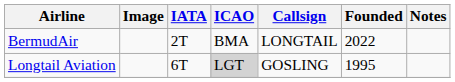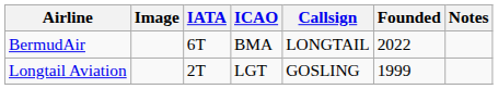 <table class="wikitable sortable">
 <tr valign="middle">
 <th>Airline</th>
 <th>Image</th>
 <th><a href='#'>IATA</a></th>
 <th><a href='#'>ICAO</a></th>
 <th><a href='#'>Callsign</a></th>
 <th>Founded</th>
 <th>Notes</th>
 </tr>
 <tr>
 <td><a href='#'>BermudAir</a></td>
 <td></td>
-<td>2T</td>
+<td>6T</td>
 <td>BMA</td>
 <td>LONGTAIL</td>
 <td>2022</td>
 <td></td>
 </tr>
 <tr>
 <td><a href='#'>Longtail Aviation</a></td>
 <td></td>
-<td>6T</td>
-<td style="background: lightgrey;">LGT</td>
+<td>2T</td>
+<td>LGT</td>
 <td>GOSLING</td>
-<td>1995</td>
+<td>1999</td>
 <td></td>
 </tr>
 <tr>
 </tr>
 </table>
